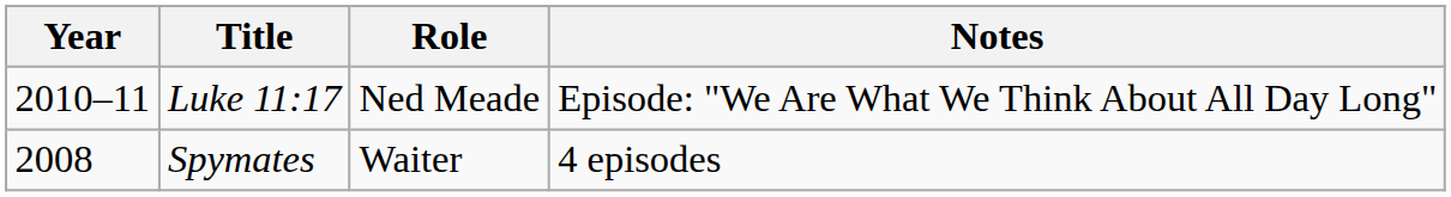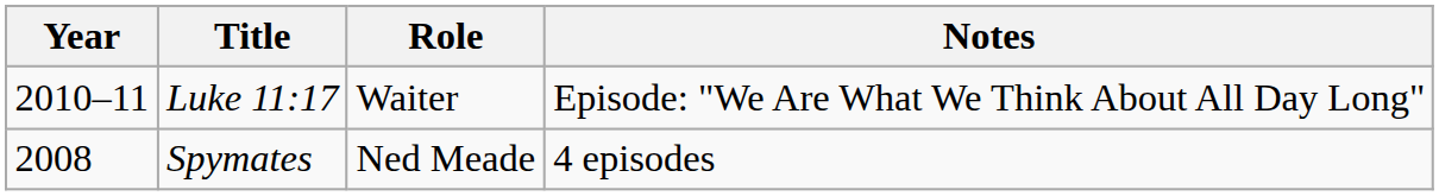 <table class="wikitable sortable">
 <tr>
 <th>Year</th>
 <th>Title</th>
 <th>Role</th>
 <th class="unsortable">Notes</th>
 </tr>
 <tr>
 <td>2010–11</td>
 <td><em>Luke 11:17</em></td>
-<td>Ned Meade</td>
+<td>Waiter</td>
 <td>Episode: "We Are What We Think About All Day Long"</td>
 </tr>
 <tr>
 <td>2008</td>
 <td><em>Spymates</em></td>
-<td>Waiter</td>
+<td>Ned Meade</td>
 <td>4 episodes</td>
 </tr>
 </table>
